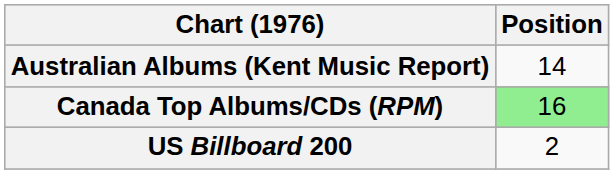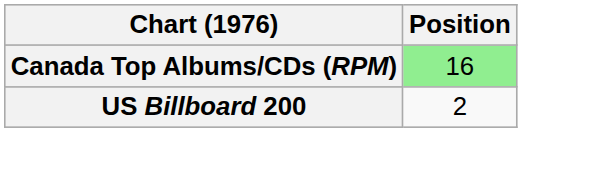 <table class="wikitable sortable plainrowheaders" style="text-align:center">
 <tr>
 <th scope="col">Chart (1976)</th>
 <th scope="col">Position</th>
-</tr>
-<tr>
-<th scope="row">Australian Albums (Kent Music Report)</th>
-<td>14</td>
 </tr>
 <tr>
 <th scope="row">Canada Top Albums/CDs (<em>RPM</em>)</th>
 <td style="background: lightgreen;">16</td>
 </tr>
 <tr>
 <th scope="row">US <em>Billboard</em> 200</th>
 <td>2</td>
 </tr>
 </table>
